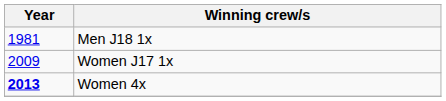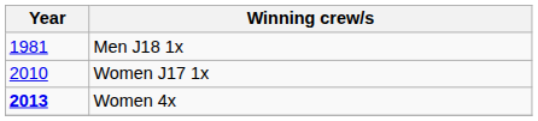 <table class="wikitable">
 <tr>
 <th width=70>Year</th>
 <th width=400>Winning crew/s</th>
 </tr>
 <tr>
 <td><a href='#'>1981</a></td>
 <td>Men J18 1x</td>
 </tr>
 <tr>
-<td><a href='#'>2009</a></td>
+<td><a href='#'>2010</a></td>
 <td>Women J17 1x </td>
 </tr>
 <tr>
 <td><strong><a href='#'>2013</a></strong></td>
 <td>Women 4x </td>
 </tr>
 <tr>
 </tr>
 </table>
